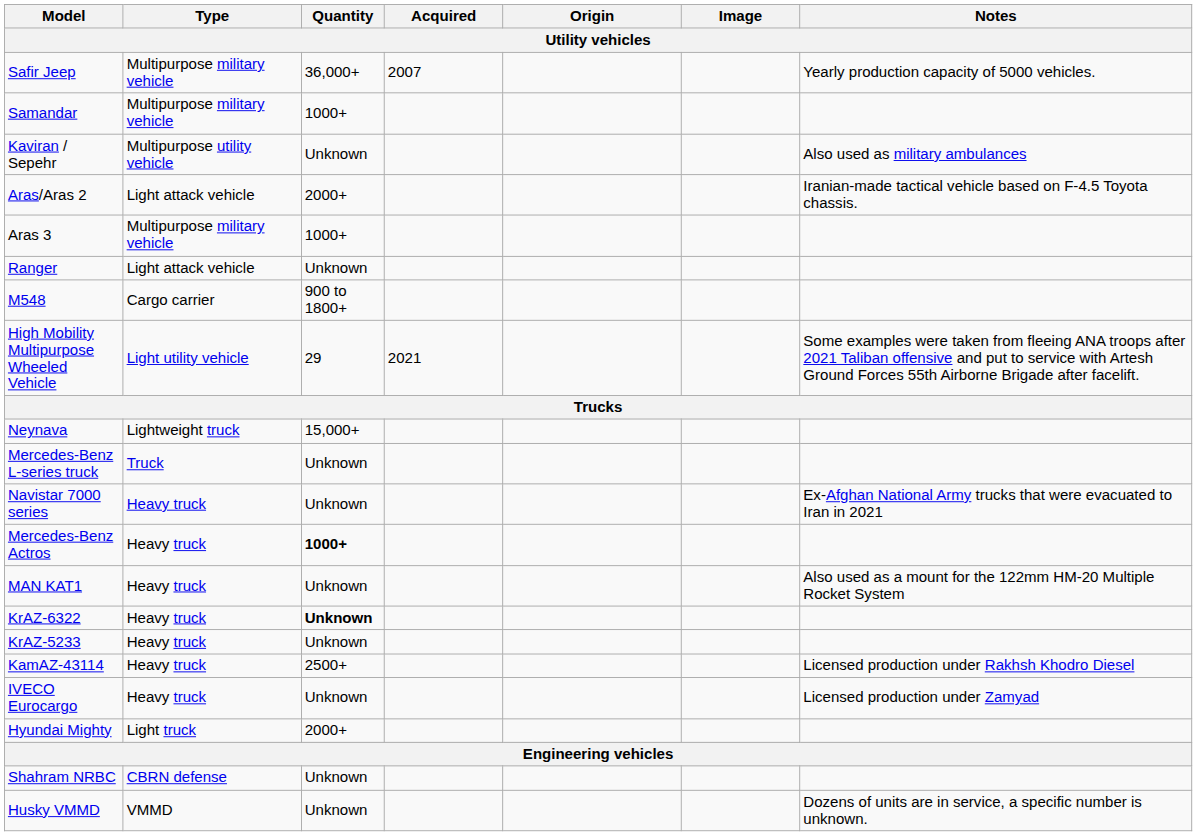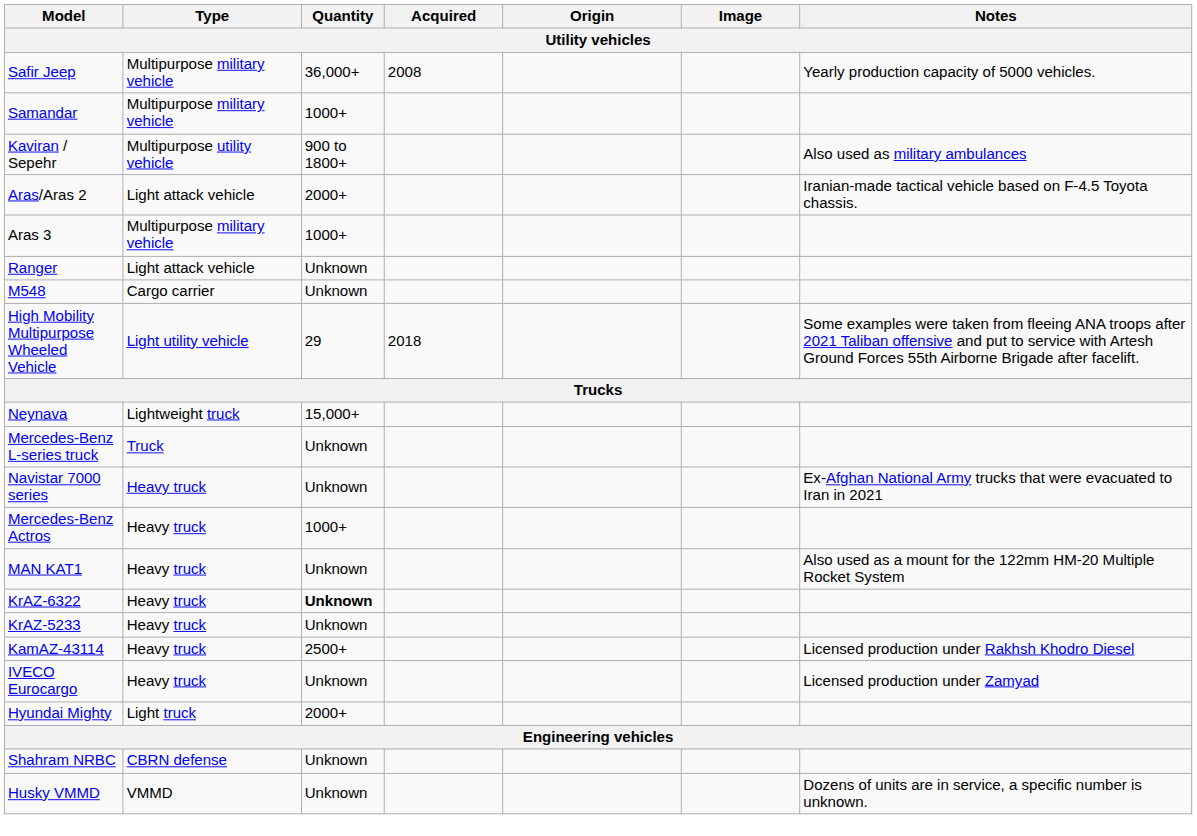 <table class="wikitable" width="100%">
 <tr>
 <th width="10%">Model</th>
 <th width="15%">Type</th>
 <th width="7%">Quantity</th>
 <th width="10%">Acquired</th>
 <th width="15%">Origin</th>
 <th width="10%">Image</th>
 <th>Notes</th>
 </tr>
 <tr>
 <th colspan="7">Utility vehicles</th>
 </tr>
 <tr>
 <td><a href='#'>Safir Jeep</a></td>
 <td>Multipurpose <a href='#'>military vehicle</a></td>
 <td>36,000+</td>
-<td>2007</td>
+<td>2008</td>
 <td></td>
 <td></td>
 <td>Yearly production capacity of 5000 vehicles.</td>
 </tr>
 <tr>
 <td><a href='#'>Samandar</a></td>
 <td>Multipurpose <a href='#'>military vehicle</a></td>
 <td>1000+</td>
 <td></td>
 <td></td>
 <td></td>
 <td></td>
 </tr>
 <tr>
 <td><a href='#'>Kaviran</a> / Sepehr</td>
 <td>Multipurpose <a href='#'>utility vehicle</a></td>
-<td>Unknown</td>
+<td>900 to 1800+</td>
 <td></td>
 <td></td>
 <td></td>
 <td>Also used as <a href='#'>military ambulances</a></td>
 </tr>
 <tr>
 <td><a href='#'>Aras</a>/Aras 2</td>
 <td>Light attack vehicle</td>
 <td>2000+</td>
 <td></td>
 <td></td>
 <td></td>
 <td>Iranian-made tactical vehicle based on F-4.5 Toyota chassis.</td>
 </tr>
 <tr>
 <td>Aras 3</td>
 <td>Multipurpose <a href='#'>military vehicle</a></td>
 <td>1000+</td>
 <td></td>
 <td></td>
 <td></td>
 <td></td>
 </tr>
 <tr>
 <td><a href='#'>Ranger</a></td>
 <td>Light attack vehicle</td>
 <td>Unknown</td>
 <td></td>
 <td></td>
 <td></td>
 <td></td>
 </tr>
 <tr>
 <td><a href='#'>M548</a></td>
 <td>Cargo carrier</td>
-<td>900 to 1800+</td>
+<td>Unknown</td>
 <td></td>
 <td></td>
 <td></td>
 <td></td>
 </tr>
 <tr>
 <td><a href='#'>High Mobility Multipurpose Wheeled Vehicle</a></td>
 <td><a href='#'>Light utility vehicle</a></td>
 <td>29</td>
-<td>2021</td>
+<td>2018</td>
 <td></td>
 <td></td>
 <td>Some examples were taken from fleeing ANA troops after <a href='#'>2021 Taliban offensive</a> and put to service with Artesh Ground Forces 55th Airborne Brigade after facelift.</td>
 </tr>
 <tr>
 <th colspan="7">Trucks</th>
 </tr>
 <tr>
 <td><a href='#'>Neynava</a></td>
 <td>Lightweight <a href='#'>truck</a></td>
 <td>15,000+</td>
 <td></td>
 <td></td>
 <td></td>
 <td></td>
 </tr>
 <tr>
 <td><a href='#'>Mercedes-Benz L-series truck</a></td>
 <td><a href='#'>Truck</a></td>
 <td>Unknown</td>
 <td></td>
 <td><br></td>
 <td></td>
 <td></td>
 </tr>
 <tr>
 <td><a href='#'>Navistar 7000 series</a></td>
 <td><a href='#'>Heavy truck</a></td>
 <td>Unknown</td>
 <td></td>
 <td></td>
 <td></td>
 <td>Ex-<a href='#'>Afghan National Army</a> trucks that were evacuated to Iran in 2021</td>
 </tr>
 <tr>
 <td><a href='#'>Mercedes-Benz Actros</a></td>
 <td>Heavy <a href='#'>truck</a></td>
-<td><strong>1000+</strong></td>
+<td>1000+</td>
 <td></td>
 <td></td>
 <td></td>
 <td></td>
 </tr>
 <tr>
 <td><a href='#'>MAN KAT1</a></td>
 <td>Heavy <a href='#'>truck</a></td>
 <td>Unknown</td>
 <td></td>
 <td></td>
 <td></td>
 <td>Also used as a mount for the 122mm HM-20 Multiple Rocket System </td>
 </tr>
 <tr>
 <td><a href='#'>KrAZ-6322</a></td>
 <td>Heavy <a href='#'>truck</a></td>
 <td><strong>Unknown</strong></td>
 <td></td>
 <td></td>
 <td></td>
 <td></td>
 </tr>
 <tr>
 <td><a href='#'>KrAZ-5233</a></td>
 <td>Heavy <a href='#'>truck</a></td>
 <td>Unknown</td>
 <td></td>
 <td></td>
 <td></td>
 <td></td>
 </tr>
 <tr>
 <td><a href='#'>KamAZ-43114</a></td>
 <td>Heavy <a href='#'>truck</a></td>
 <td>2500+</td>
 <td></td>
 <td><br></td>
 <td></td>
 <td>Licensed production under <a href='#'>Rakhsh Khodro Diesel</a></td>
 </tr>
 <tr>
 <td><a href='#'>IVECO Eurocargo</a></td>
 <td>Heavy <a href='#'>truck</a></td>
 <td>Unknown</td>
 <td></td>
 <td> <br></td>
 <td></td>
 <td>Licensed production under <a href='#'>Zamyad</a></td>
 </tr>
 <tr>
 <td><a href='#'>Hyundai Mighty</a></td>
 <td>Light <a href='#'>truck</a></td>
 <td>2000+</td>
 <td></td>
 <td></td>
 <td></td>
 <td></td>
 </tr>
 <tr>
 <th colspan="7">Engineering vehicles</th>
 </tr>
 <tr>
 <td><a href='#'>Shahram NRBC</a></td>
 <td><a href='#'>CBRN defense</a></td>
 <td>Unknown</td>
 <td></td>
 <td></td>
 <td></td>
 <td></td>
 </tr>
 <tr>
 <td><a href='#'>Husky VMMD</a></td>
 <td>VMMD</td>
 <td>Unknown</td>
 <td></td>
 <td><br></td>
 <td></td>
 <td>Dozens of units are in service, a specific number is unknown.</td>
 </tr>
 </table>
